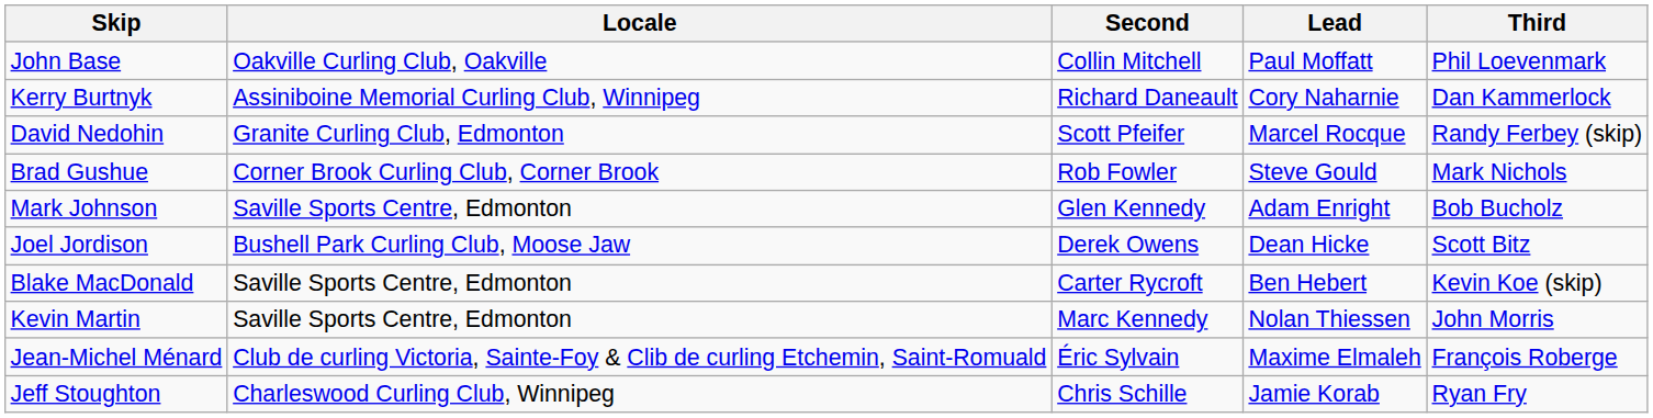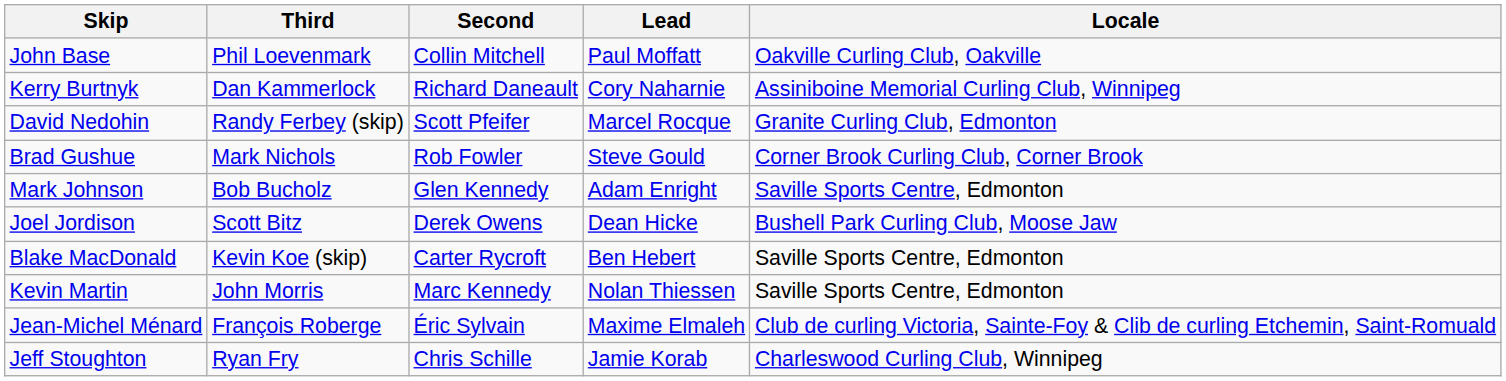 <table class="wikitable">
 <tr>
 <th>Skip</th>
-<th>Locale</th>
+<th>Third</th>
 <th>Second</th>
 <th>Lead</th>
-<th>Third</th>
+<th>Locale</th>
 </tr>
 <tr>
 <td><a href='#'>John Base</a></td>
-<td> <a href='#'>Oakville Curling Club</a>, <a href='#'>Oakville</a></td>
+<td><a href='#'>Phil Loevenmark</a></td>
 <td><a href='#'>Collin Mitchell</a></td>
 <td><a href='#'>Paul Moffatt</a></td>
-<td><a href='#'>Phil Loevenmark</a></td>
+<td> <a href='#'>Oakville Curling Club</a>, <a href='#'>Oakville</a></td>
 </tr>
 <tr>
 <td><a href='#'>Kerry Burtnyk</a></td>
-<td> <a href='#'>Assiniboine Memorial Curling Club</a>, <a href='#'>Winnipeg</a></td>
+<td><a href='#'>Dan Kammerlock</a></td>
 <td><a href='#'>Richard Daneault</a></td>
 <td><a href='#'>Cory Naharnie</a></td>
-<td><a href='#'>Dan Kammerlock</a></td>
+<td> <a href='#'>Assiniboine Memorial Curling Club</a>, <a href='#'>Winnipeg</a></td>
 </tr>
 <tr>
 <td><a href='#'>David Nedohin</a></td>
-<td> <a href='#'>Granite Curling Club</a>, <a href='#'>Edmonton</a></td>
+<td><a href='#'>Randy Ferbey</a> (skip)</td>
 <td><a href='#'>Scott Pfeifer</a></td>
 <td><a href='#'>Marcel Rocque</a></td>
-<td><a href='#'>Randy Ferbey</a> (skip)</td>
+<td> <a href='#'>Granite Curling Club</a>, <a href='#'>Edmonton</a></td>
 </tr>
 <tr>
 <td><a href='#'>Brad Gushue</a></td>
-<td> <a href='#'>Corner Brook Curling Club</a>, <a href='#'>Corner Brook</a></td>
+<td><a href='#'>Mark Nichols</a></td>
 <td><a href='#'>Rob Fowler</a></td>
 <td><a href='#'>Steve Gould</a></td>
-<td><a href='#'>Mark Nichols</a></td>
+<td> <a href='#'>Corner Brook Curling Club</a>, <a href='#'>Corner Brook</a></td>
 </tr>
 <tr>
 <td><a href='#'>Mark Johnson</a></td>
-<td> <a href='#'>Saville Sports Centre</a>, Edmonton</td>
+<td><a href='#'>Bob Bucholz</a></td>
 <td><a href='#'>Glen Kennedy</a></td>
 <td><a href='#'>Adam Enright</a></td>
-<td><a href='#'>Bob Bucholz</a></td>
+<td> <a href='#'>Saville Sports Centre</a>, Edmonton</td>
 </tr>
 <tr>
 <td><a href='#'>Joel Jordison</a></td>
-<td> <a href='#'>Bushell Park Curling Club</a>, <a href='#'>Moose Jaw</a></td>
+<td><a href='#'>Scott Bitz</a></td>
 <td><a href='#'>Derek Owens</a></td>
 <td><a href='#'>Dean Hicke</a></td>
-<td><a href='#'>Scott Bitz</a></td>
+<td> <a href='#'>Bushell Park Curling Club</a>, <a href='#'>Moose Jaw</a></td>
 </tr>
 <tr>
 <td><a href='#'>Blake MacDonald</a></td>
-<td> Saville Sports Centre, Edmonton</td>
+<td><a href='#'>Kevin Koe</a> (skip)</td>
 <td><a href='#'>Carter Rycroft</a></td>
 <td><a href='#'>Ben Hebert</a></td>
-<td><a href='#'>Kevin Koe</a> (skip)</td>
+<td> Saville Sports Centre, Edmonton</td>
 </tr>
 <tr>
 <td><a href='#'>Kevin Martin</a></td>
-<td> Saville Sports Centre, Edmonton</td>
+<td><a href='#'>John Morris</a></td>
 <td><a href='#'>Marc Kennedy</a></td>
 <td><a href='#'>Nolan Thiessen</a></td>
-<td><a href='#'>John Morris</a></td>
+<td> Saville Sports Centre, Edmonton</td>
 </tr>
 <tr>
 <td><a href='#'>Jean-Michel Ménard</a></td>
-<td> <a href='#'>Club de curling Victoria</a>, <a href='#'>Sainte-Foy</a> & <a href='#'>Clib de curling Etchemin</a>, <a href='#'>Saint-Romuald</a></td>
+<td><a href='#'>François Roberge</a></td>
 <td><a href='#'>Éric Sylvain</a></td>
 <td><a href='#'>Maxime Elmaleh</a></td>
-<td><a href='#'>François Roberge</a></td>
+<td> <a href='#'>Club de curling Victoria</a>, <a href='#'>Sainte-Foy</a> & <a href='#'>Clib de curling Etchemin</a>, <a href='#'>Saint-Romuald</a></td>
 </tr>
 <tr>
 <td><a href='#'>Jeff Stoughton</a></td>
-<td> <a href='#'>Charleswood Curling Club</a>, Winnipeg</td>
+<td><a href='#'>Ryan Fry</a></td>
 <td><a href='#'>Chris Schille</a></td>
 <td><a href='#'>Jamie Korab</a></td>
-<td><a href='#'>Ryan Fry</a></td>
+<td> <a href='#'>Charleswood Curling Club</a>, Winnipeg</td>
 </tr>
 </table>
